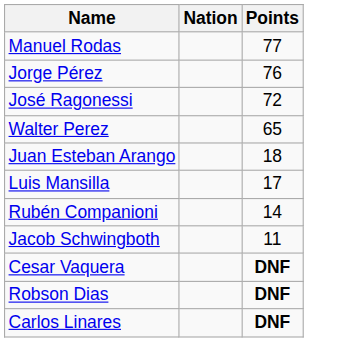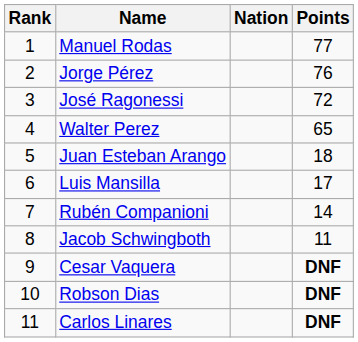 <table class="wikitable sortable" style="text-align:center">
 <tr>
+<th>Rank</th>
 <th>Name</th>
 <th>Nation</th>
 <th>Points</th>
 </tr>
 <tr>
+<td>1</td>
 <td align=left><a href='#'>Manuel Rodas</a></td>
 <td align=left></td>
 <td>77</td>
 </tr>
 <tr>
+<td>2</td>
 <td align=left><a href='#'>Jorge Pérez</a></td>
 <td align=left></td>
 <td>76</td>
 </tr>
 <tr>
+<td>3</td>
 <td align=left><a href='#'>José Ragonessi</a></td>
 <td align=left></td>
 <td>72</td>
 </tr>
 <tr>
+<td>4</td>
 <td align=left><a href='#'>Walter Perez</a></td>
 <td align=left></td>
 <td>65</td>
 </tr>
 <tr>
+<td>5</td>
 <td align=left><a href='#'>Juan Esteban Arango</a></td>
 <td align=left></td>
 <td>18</td>
 </tr>
 <tr>
+<td>6</td>
 <td align=left><a href='#'>Luis Mansilla</a></td>
 <td align=left></td>
 <td>17</td>
 </tr>
 <tr>
+<td>7</td>
 <td align=left><a href='#'>Rubén Companioni</a></td>
 <td align=left></td>
 <td>14</td>
 </tr>
 <tr>
+<td>8</td>
 <td align=left><a href='#'>Jacob Schwingboth</a></td>
 <td align=left></td>
 <td>11</td>
 </tr>
 <tr>
+<td>9</td>
 <td align=left><a href='#'>Cesar Vaquera</a></td>
 <td align=left></td>
 <td><strong>DNF</strong></td>
 </tr>
 <tr>
+<td>10</td>
 <td align=left><a href='#'>Robson Dias</a></td>
 <td align=left></td>
 <td><strong>DNF</strong></td>
 </tr>
 <tr>
+<td>11</td>
 <td align=left><a href='#'>Carlos Linares</a></td>
 <td align=left></td>
 <td><strong>DNF</strong></td>
 </tr>
 </table>
